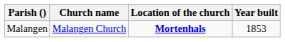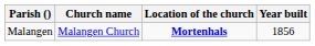 <table class="wikitable" style="text-align:center">
 <tr>
 <th>Parish ()</th>
 <th>Church name</th>
 <th>Location of the church</th>
 <th>Year built</th>
 </tr>
 <tr>
 <td rowspan="1">Malangen</td>
 <td><a href='#'>Malangen Church</a></td>
 <td><strong><a href='#'>Mortenhals</a></strong></td>
-<td>1853</td>
+<td>1856</td>
 </tr>
 </table>
